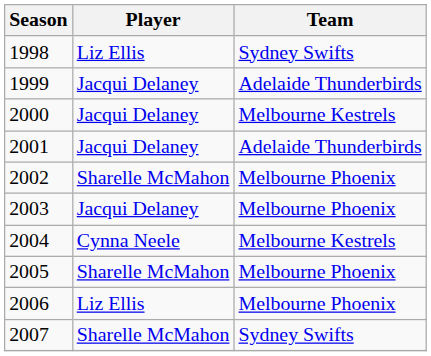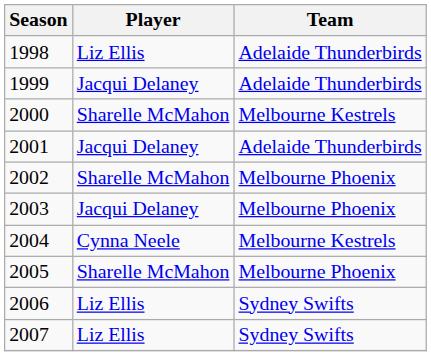 <table class="wikitable collapsible">
 <tr>
 <th>Season</th>
 <th>Player</th>
 <th>Team</th>
 </tr>
 <tr>
 <td>1998 </td>
 <td><a href='#'>Liz Ellis</a></td>
-<td><a href='#'>Sydney Swifts</a></td>
+<td><a href='#'>Adelaide Thunderbirds</a></td>
 </tr>
 <tr>
 <td>1999 </td>
 <td><a href='#'>Jacqui Delaney</a></td>
 <td><a href='#'>Adelaide Thunderbirds</a></td>
 </tr>
 <tr>
 <td>2000 </td>
-<td><a href='#'>Jacqui Delaney</a></td>
+<td><a href='#'>Sharelle McMahon</a></td>
 <td><a href='#'>Melbourne Kestrels</a></td>
 </tr>
 <tr>
 <td>2001 </td>
 <td><a href='#'>Jacqui Delaney</a></td>
 <td><a href='#'>Adelaide Thunderbirds</a></td>
 </tr>
 <tr>
 <td>2002 </td>
 <td><a href='#'>Sharelle McMahon</a></td>
 <td><a href='#'>Melbourne Phoenix</a></td>
 </tr>
 <tr>
 <td>2003</td>
 <td><a href='#'>Jacqui Delaney</a></td>
 <td><a href='#'>Melbourne Phoenix</a></td>
 </tr>
 <tr>
 <td>2004 </td>
 <td><a href='#'>Cynna Neele</a></td>
 <td><a href='#'>Melbourne Kestrels</a></td>
 </tr>
 <tr>
 <td>2005 </td>
 <td><a href='#'>Sharelle McMahon</a></td>
 <td><a href='#'>Melbourne Phoenix</a></td>
 </tr>
 <tr>
 <td>2006 </td>
 <td><a href='#'>Liz Ellis</a></td>
-<td><a href='#'>Melbourne Phoenix</a></td>
+<td><a href='#'>Sydney Swifts</a></td>
 </tr>
 <tr>
 <td>2007 </td>
-<td><a href='#'>Sharelle McMahon</a></td>
+<td><a href='#'>Liz Ellis</a></td>
 <td><a href='#'>Sydney Swifts</a></td>
 </tr>
 <tr>
 </tr>
 </table>
